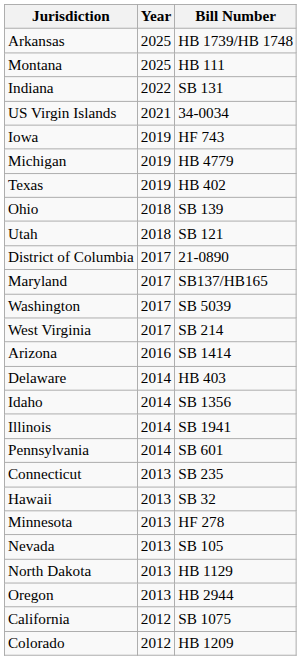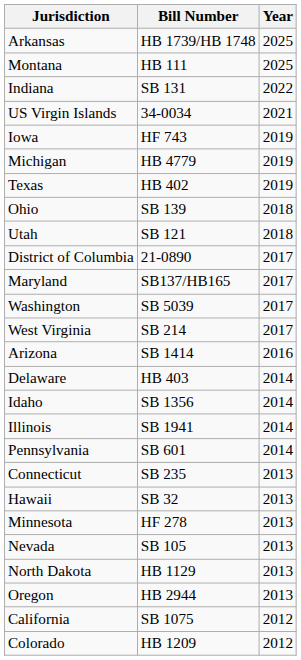 <table class="wikitable sortable" style="vertical-align:middle;">
 <tr style="font-weight:bold; text-align:center;">
 <th>Jurisdiction</th>
+<th>Bill Number</th>
 <th>Year</th>
-<th>Bill Number</th>
 </tr>
 <tr>
 <td>Arkansas</td>
+<td>HB 1739/HB 1748</td>
 <td>2025</td>
-<td>HB 1739/HB 1748</td>
 </tr>
 <tr>
 <td>Montana</td>
+<td>HB 111</td>
 <td>2025</td>
-<td>HB 111</td>
 </tr>
 <tr>
 <td>Indiana</td>
+<td>SB 131</td>
 <td>2022</td>
-<td>SB 131</td>
 </tr>
 <tr>
 <td>US Virgin Islands</td>
+<td>34-0034</td>
 <td>2021</td>
-<td>34-0034</td>
 </tr>
 <tr>
 <td>Iowa</td>
+<td>HF 743</td>
 <td>2019</td>
-<td>HF 743</td>
 </tr>
 <tr>
 <td>Michigan</td>
+<td>HB 4779</td>
 <td>2019</td>
-<td>HB 4779</td>
 </tr>
 <tr>
 <td>Texas</td>
+<td>HB 402</td>
 <td>2019</td>
-<td>HB 402</td>
 </tr>
 <tr>
 <td>Ohio</td>
+<td>SB 139</td>
 <td>2018</td>
-<td>SB 139</td>
 </tr>
 <tr>
 <td>Utah</td>
+<td>SB 121</td>
 <td>2018</td>
-<td>SB 121</td>
 </tr>
 <tr>
 <td>District of Columbia</td>
+<td>21-0890</td>
 <td>2017</td>
-<td>21-0890</td>
 </tr>
 <tr>
 <td>Maryland</td>
+<td>SB137/HB165</td>
 <td>2017</td>
-<td>SB137/HB165</td>
 </tr>
 <tr>
 <td>Washington</td>
+<td>SB 5039</td>
 <td>2017</td>
-<td>SB 5039</td>
 </tr>
 <tr>
 <td>West Virginia</td>
+<td>SB 214</td>
 <td>2017</td>
-<td>SB 214</td>
 </tr>
 <tr>
 <td>Arizona</td>
+<td>SB 1414</td>
 <td>2016</td>
-<td>SB 1414</td>
 </tr>
 <tr>
 <td>Delaware</td>
+<td>HB 403</td>
 <td>2014</td>
-<td>HB 403</td>
 </tr>
 <tr>
 <td>Idaho</td>
+<td>SB 1356</td>
 <td>2014</td>
-<td>SB 1356</td>
 </tr>
 <tr>
 <td>Illinois</td>
+<td>SB 1941</td>
 <td>2014</td>
-<td>SB 1941</td>
 </tr>
 <tr>
 <td>Pennsylvania</td>
+<td>SB 601</td>
 <td>2014</td>
-<td>SB 601</td>
 </tr>
 <tr>
 <td>Connecticut</td>
+<td>SB 235</td>
 <td>2013</td>
-<td>SB 235</td>
 </tr>
 <tr>
 <td>Hawaii</td>
+<td>SB 32</td>
 <td>2013</td>
-<td>SB 32</td>
 </tr>
 <tr>
 <td>Minnesota</td>
+<td>HF 278</td>
 <td>2013</td>
-<td>HF 278</td>
 </tr>
 <tr>
 <td>Nevada</td>
+<td>SB 105</td>
 <td>2013</td>
-<td>SB 105</td>
 </tr>
 <tr>
 <td>North Dakota</td>
+<td>HB 1129</td>
 <td>2013</td>
-<td>HB 1129</td>
 </tr>
 <tr>
 <td>Oregon</td>
+<td>HB 2944</td>
 <td>2013</td>
-<td>HB 2944</td>
 </tr>
 <tr>
 <td>California</td>
+<td>SB 1075</td>
 <td>2012</td>
-<td>SB 1075</td>
 </tr>
 <tr>
 <td>Colorado</td>
+<td>HB 1209</td>
 <td>2012</td>
-<td>HB 1209</td>
 </tr>
 </table>
